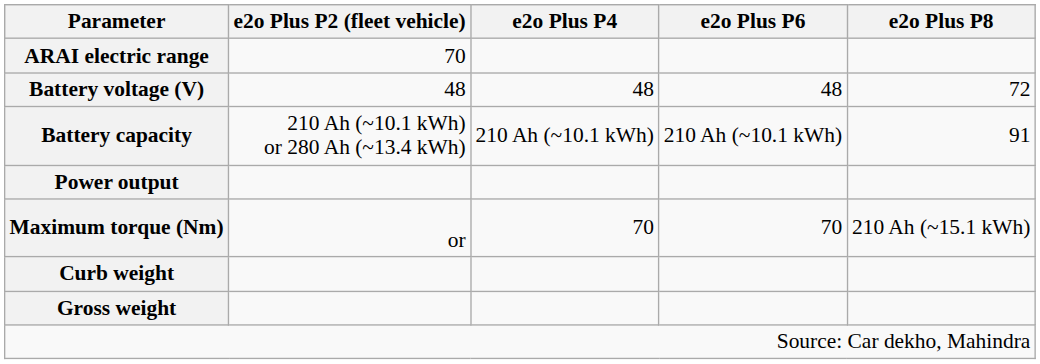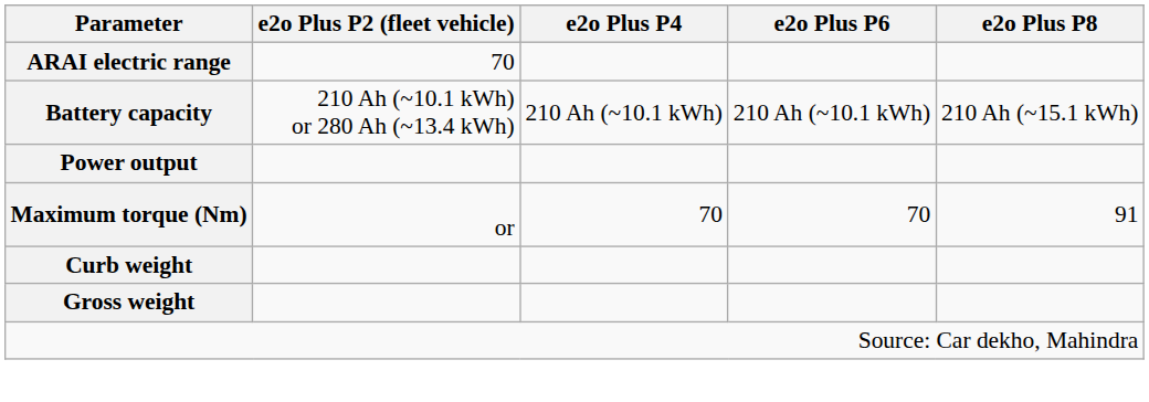 <table class="wikitable sortable plainrowheaders">
 <tr style="background:#ccc; text-align:center;">
 <th scope="col">Parameter</th>
 <th scope="col">e2o Plus P2 (fleet vehicle)</th>
 <th scope="col">e2o Plus P4</th>
 <th scope="col">e2o Plus P6</th>
 <th scope="col">e2o Plus P8</th>
 </tr>
 <tr>
 <th scope="row" align="left">ARAI electric range</th>
 <td scope="row" align="right">70</td>
 <td scope="row" align="right"></td>
 <td scope="row" align="right"></td>
 <td scope="row" align="right"></td>
 </tr>
 <tr>
-<th scope="row" align="left">Battery voltage (V)</th>
-<td scope="row" align="right">48</td>
-<td scope="row" align="right">48</td>
-<td scope="row" align="right">48</td>
-<td scope="row" align="right">72</td>
-</tr>
-<tr>
 <th scope="row" align="left">Battery capacity</th>
 <td scope="row" align="right">210 Ah (~10.1 kWh)<br>or 280 Ah (~13.4 kWh)</td>
 <td scope="row" align="right">210 Ah (~10.1 kWh)</td>
 <td scope="row" align="right">210 Ah (~10.1 kWh)</td>
-<td scope="row" align="right">91</td>
+<td scope="row" align="right">210 Ah (~15.1 kWh)</td>
 </tr>
 <tr>
 <th scope="row" align="left">Power output</th>
 <td scope="row" align="right"></td>
 <td scope="row" align="right"></td>
 <td scope="row" align="right"></td>
 <td scope="row" align="right"></td>
 </tr>
 <tr>
 <th scope="row" align="left">Maximum torque (Nm)</th>
 <td scope="row" align="right"><br>or </td>
 <td scope="row" align="right">70</td>
 <td scope="row" align="right">70</td>
-<td scope="row" align="right">210 Ah (~15.1 kWh)</td>
+<td scope="row" align="right">91</td>
 </tr>
 <tr>
 <th scope="row" align="left">Curb weight</th>
 <td scope="row" align="right"></td>
 <td scope="row" align="right"></td>
 <td scope="row" align="right"></td>
 <td scope="row" align="right"></td>
 </tr>
 <tr>
 <th scope="row" align="left">Gross weight</th>
 <td scope="row" align="right"></td>
 <td scope="row" align="right"></td>
 <td scope="row" align="right"></td>
 <td scope="row" align="right"></td>
 </tr>
 <tr>
 <td colspan="5" align="right">Source: Car dekho, Mahindra</td>
 </tr>
 </table>
